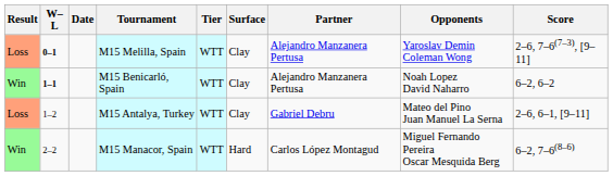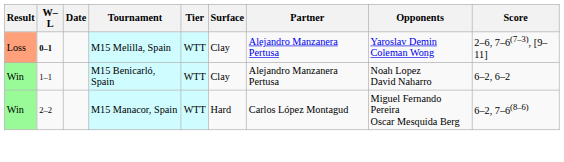 <table class="sortable wikitable">
 <tr>
 <th>Result</th>
 <th class="unsortable">W–L</th>
 <th>Date</th>
 <th>Tournament</th>
 <th>Tier</th>
 <th>Surface</th>
 <th>Partner</th>
 <th>Opponents</th>
 <th class="unsortable">Score</th>
 </tr>
 <tr>
 <td bgcolor=FFA07A>Loss</td>
 <td><strong><small>0–1</small></strong></td>
 <td></td>
 <td style="background:#cffcff;">M15 Melilla, Spain</td>
 <td style="background:#cffcff;">WTT</td>
 <td>Clay</td>
 <td> <a href='#'>Alejandro Manzanera Pertusa</a></td>
 <td> <a href='#'>Yaroslav Demin</a><br> <a href='#'>Coleman Wong</a></td>
 <td>2–6, 7–6<sup>(7–3)</sup>, [9–11]</td>
 </tr>
 <tr>
 <td bgcolor=98FB98>Win</td>
-<td><strong><small>1–1</small></strong></td>
+<td><small>1–1</small></td>
 <td></td>
 <td style="background:#cffcff;">M15 Benicarló, Spain</td>
 <td style="background:#cffcff;">WTT</td>
 <td>Clay</td>
 <td> Alejandro Manzanera Pertusa</td>
 <td> Noah Lopez<br> David Naharro</td>
 <td>6–2, 6–2</td>
-</tr>
-<tr>
-<td bgcolor=FFA07A>Loss</td>
-<td><small>1–2</small></td>
-<td></td>
-<td style="background:#cffcff;">M15 Antalya, Turkey</td>
-<td style="background:#cffcff;">WTT</td>
-<td>Clay</td>
-<td> <a href='#'>Gabriel Debru</a></td>
-<td> Mateo del Pino<br> Juan Manuel La Serna</td>
-<td>2–6, 6–1, [9–11]</td>
 </tr>
 <tr>
 <td bgcolor=98FB98>Win</td>
 <td><small>2–2</small></td>
 <td></td>
 <td style="background:#cffcff;">M15 Manacor, Spain</td>
 <td style="background:#cffcff;">WTT</td>
 <td>Hard</td>
 <td> Carlos López Montagud</td>
 <td> Miguel Fernando Pereira<br> Oscar Mesquida Berg</td>
 <td>6–2, 7–6<sup>(8–6)</sup></td>
 </tr>
 </table>
